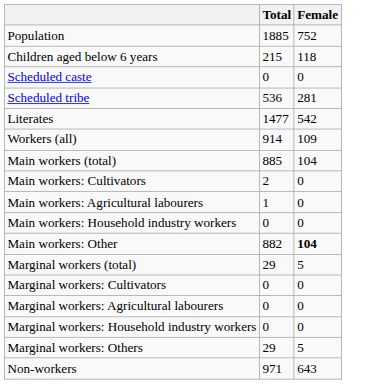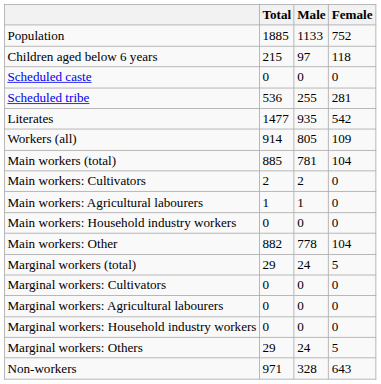 <table class="wikitable sortable">
 <tr>
 <th></th>
 <th>Total</th>
+<th>Male</th>
 <th>Female</th>
 </tr>
 <tr>
 <td>Population</td>
 <td>1885</td>
+<td>1133</td>
 <td>752</td>
 </tr>
 <tr>
 <td>Children aged below 6 years</td>
 <td>215</td>
+<td>97</td>
 <td>118</td>
 </tr>
 <tr>
 <td><a href='#'>Scheduled caste</a></td>
 <td>0</td>
 <td>0</td>
+<td>0</td>
 </tr>
 <tr>
 <td><a href='#'>Scheduled tribe</a></td>
 <td>536</td>
+<td>255</td>
 <td>281</td>
 </tr>
 <tr>
 <td>Literates</td>
 <td>1477</td>
+<td>935</td>
 <td>542</td>
 </tr>
 <tr>
 <td>Workers (all)</td>
 <td>914</td>
+<td>805</td>
 <td>109</td>
 </tr>
 <tr>
 <td>Main workers (total)</td>
 <td>885</td>
+<td>781</td>
 <td>104</td>
 </tr>
 <tr>
 <td>Main workers: Cultivators</td>
 <td>2</td>
+<td>2</td>
 <td>0</td>
 </tr>
 <tr>
 <td>Main workers: Agricultural labourers</td>
+<td>1</td>
 <td>1</td>
 <td>0</td>
 </tr>
 <tr>
 <td>Main workers: Household industry workers</td>
 <td>0</td>
 <td>0</td>
+<td>0</td>
 </tr>
 <tr>
 <td>Main workers: Other</td>
 <td>882</td>
-<td><strong>104</strong></td>
+<td>778</td>
+<td>104</td>
 </tr>
 <tr>
 <td>Marginal workers (total)</td>
 <td>29</td>
+<td>24</td>
 <td>5</td>
 </tr>
 <tr>
 <td>Marginal workers: Cultivators</td>
+<td>0</td>
 <td>0</td>
 <td>0</td>
 </tr>
 <tr>
 <td>Marginal workers: Agricultural labourers</td>
 <td>0</td>
 <td>0</td>
+<td>0</td>
 </tr>
 <tr>
 <td>Marginal workers: Household industry workers</td>
+<td>0</td>
 <td>0</td>
 <td>0</td>
 </tr>
 <tr>
 <td>Marginal workers: Others</td>
 <td>29</td>
+<td>24</td>
 <td>5</td>
 </tr>
 <tr>
 <td>Non-workers</td>
 <td>971</td>
+<td>328</td>
 <td>643</td>
 </tr>
 </table>
